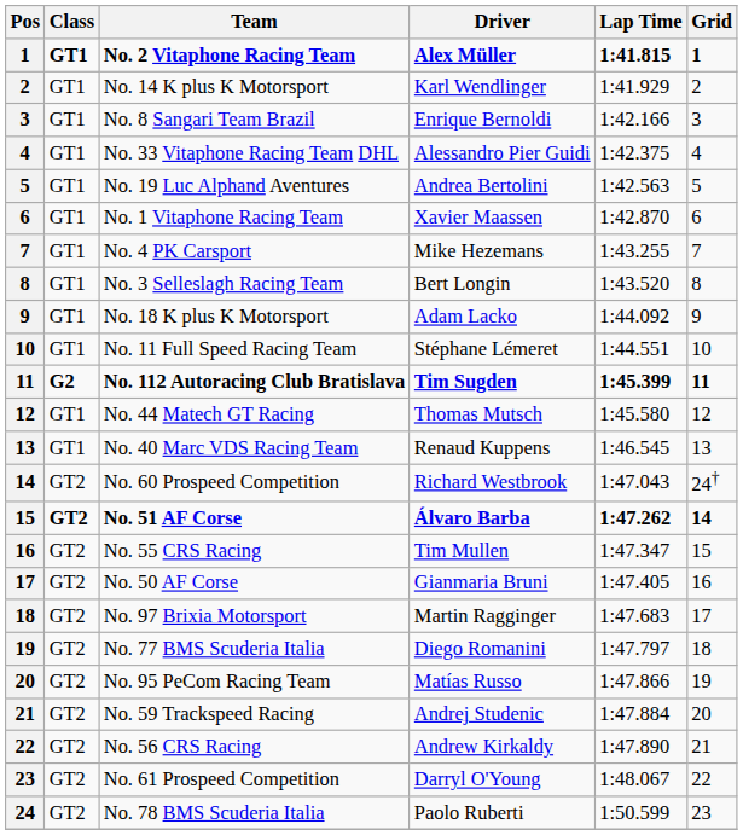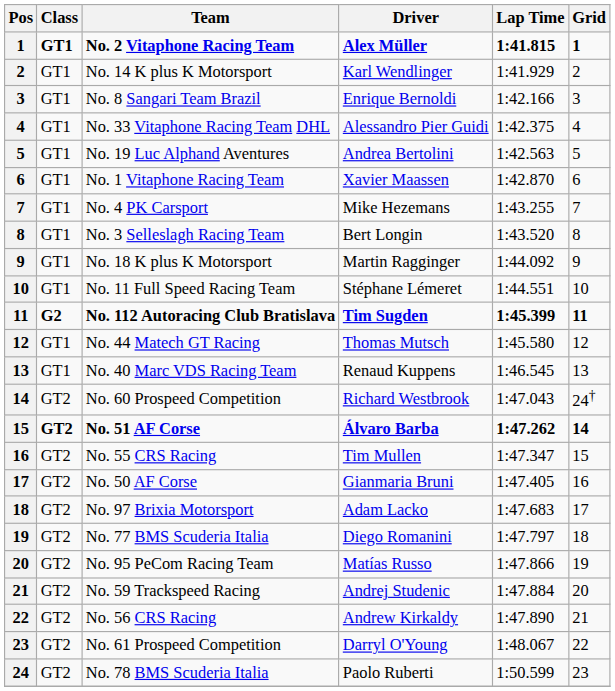 <table class="wikitable" style="font-size: 90%;">
 <tr>
 <th>Pos</th>
 <th>Class</th>
 <th>Team</th>
 <th>Driver</th>
 <th>Lap Time</th>
 <th>Grid</th>
 </tr>
 <tr style="font-weight:bold">
 <th>1</th>
 <td>GT1</td>
 <td>No. 2 <a href='#'>Vitaphone Racing Team</a></td>
 <td><a href='#'>Alex Müller</a></td>
 <td>1:41.815</td>
 <td>1</td>
 </tr>
 <tr>
 <th>2</th>
 <td>GT1</td>
 <td>No. 14 K plus K Motorsport</td>
 <td><a href='#'>Karl Wendlinger</a></td>
 <td>1:41.929</td>
 <td>2</td>
 </tr>
 <tr>
 <th>3</th>
 <td>GT1</td>
 <td>No. 8 <a href='#'>Sangari Team Brazil</a></td>
 <td><a href='#'>Enrique Bernoldi</a></td>
 <td>1:42.166</td>
 <td>3</td>
 </tr>
 <tr>
 <th>4</th>
 <td>GT1</td>
 <td>No. 33 <a href='#'>Vitaphone Racing Team</a> <a href='#'>DHL</a></td>
 <td><a href='#'>Alessandro Pier Guidi</a></td>
 <td>1:42.375</td>
 <td>4</td>
 </tr>
 <tr>
 <th>5</th>
 <td>GT1</td>
 <td>No. 19 <a href='#'>Luc Alphand</a> Aventures</td>
 <td><a href='#'>Andrea Bertolini</a></td>
 <td>1:42.563</td>
 <td>5</td>
 </tr>
 <tr>
 <th>6</th>
 <td>GT1</td>
 <td>No. 1 <a href='#'>Vitaphone Racing Team</a></td>
 <td><a href='#'>Xavier Maassen</a></td>
 <td>1:42.870</td>
 <td>6</td>
 </tr>
 <tr>
 <th>7</th>
 <td>GT1</td>
 <td>No. 4 <a href='#'>PK Carsport</a></td>
 <td>Mike Hezemans</td>
 <td>1:43.255</td>
 <td>7</td>
 </tr>
 <tr>
 <th>8</th>
 <td>GT1</td>
 <td>No. 3 <a href='#'>Selleslagh Racing Team</a></td>
 <td>Bert Longin</td>
 <td>1:43.520</td>
 <td>8</td>
 </tr>
 <tr>
 <th>9</th>
 <td>GT1</td>
 <td>No. 18 K plus K Motorsport</td>
-<td><a href='#'>Adam Lacko</a></td>
+<td>Martin Ragginger</td>
 <td>1:44.092</td>
 <td>9</td>
 </tr>
 <tr>
 <th>10</th>
 <td>GT1</td>
 <td>No. 11 Full Speed Racing Team</td>
 <td>Stéphane Lémeret</td>
 <td>1:44.551</td>
 <td>10</td>
 </tr>
 <tr style="font-weight:bold">
 <th>11</th>
 <td>G2</td>
 <td>No. 112 Autoracing Club Bratislava</td>
 <td><a href='#'>Tim Sugden</a></td>
 <td>1:45.399</td>
 <td>11</td>
 </tr>
 <tr>
 <th>12</th>
 <td>GT1</td>
 <td>No. 44 <a href='#'>Matech GT Racing</a></td>
 <td><a href='#'>Thomas Mutsch</a></td>
 <td>1:45.580</td>
 <td>12</td>
 </tr>
 <tr>
 <th>13</th>
 <td>GT1</td>
 <td>No. 40 <a href='#'>Marc VDS Racing Team</a></td>
 <td>Renaud Kuppens</td>
 <td>1:46.545</td>
 <td>13</td>
 </tr>
 <tr>
 <th>14</th>
 <td>GT2</td>
 <td>No. 60 Prospeed Competition</td>
 <td><a href='#'>Richard Westbrook</a></td>
 <td>1:47.043</td>
 <td>24<sup>†</sup></td>
 </tr>
 <tr style="font-weight:bold">
 <th>15</th>
 <td>GT2</td>
 <td>No. 51 <a href='#'>AF Corse</a></td>
 <td><a href='#'>Álvaro Barba</a></td>
 <td>1:47.262</td>
 <td>14</td>
 </tr>
 <tr>
 <th>16</th>
 <td>GT2</td>
 <td>No. 55 <a href='#'>CRS Racing</a></td>
 <td><a href='#'>Tim Mullen</a></td>
 <td>1:47.347</td>
 <td>15</td>
 </tr>
 <tr>
 <th>17</th>
 <td>GT2</td>
 <td>No. 50 <a href='#'>AF Corse</a></td>
 <td><a href='#'>Gianmaria Bruni</a></td>
 <td>1:47.405</td>
 <td>16</td>
 </tr>
 <tr>
 <th>18</th>
 <td>GT2</td>
 <td>No. 97 <a href='#'>Brixia Motorsport</a></td>
-<td>Martin Ragginger</td>
+<td><a href='#'>Adam Lacko</a></td>
 <td>1:47.683</td>
 <td>17</td>
 </tr>
 <tr>
 <th>19</th>
 <td>GT2</td>
 <td>No. 77 <a href='#'>BMS Scuderia Italia</a></td>
 <td><a href='#'>Diego Romanini</a></td>
 <td>1:47.797</td>
 <td>18</td>
 </tr>
 <tr>
 <th>20</th>
 <td>GT2</td>
 <td>No. 95 PeCom Racing Team</td>
 <td><a href='#'>Matías Russo</a></td>
 <td>1:47.866</td>
 <td>19</td>
 </tr>
 <tr>
 <th>21</th>
 <td>GT2</td>
 <td>No. 59 Trackspeed Racing</td>
 <td><a href='#'>Andrej Studenic</a></td>
 <td>1:47.884</td>
 <td>20</td>
 </tr>
 <tr>
 <th>22</th>
 <td>GT2</td>
 <td>No. 56 <a href='#'>CRS Racing</a></td>
 <td><a href='#'>Andrew Kirkaldy</a></td>
 <td>1:47.890</td>
 <td>21</td>
 </tr>
 <tr>
 <th>23</th>
 <td>GT2</td>
 <td>No. 61 Prospeed Competition</td>
 <td><a href='#'>Darryl O'Young</a></td>
 <td>1:48.067</td>
 <td>22</td>
 </tr>
 <tr>
 <th>24</th>
 <td>GT2</td>
 <td>No. 78 <a href='#'>BMS Scuderia Italia</a></td>
 <td>Paolo Ruberti</td>
 <td>1:50.599</td>
 <td>23</td>
 </tr>
 <tr>
 </tr>
 </table>
